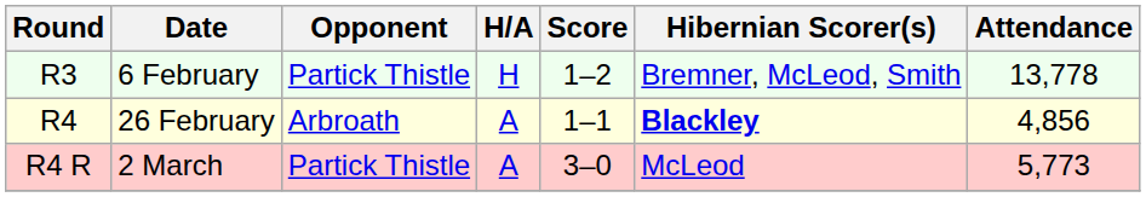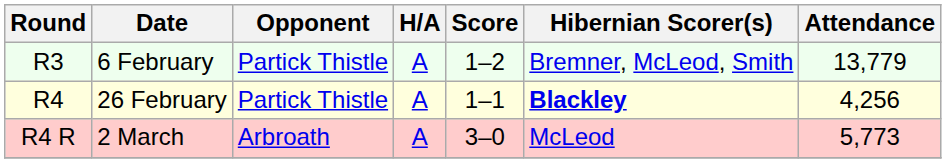 <table class="wikitable" style="text-align:center">
 <tr>
 <th>Round</th>
 <th>Date</th>
 <th>Opponent</th>
 <th>H/A</th>
 <th>Score</th>
 <th>Hibernian Scorer(s)</th>
 <th>Attendance</th>
 </tr>
 <tr bgcolor=#EEFFEE>
 <td>R3</td>
 <td align=left>6 February</td>
 <td align=left><a href='#'>Partick Thistle</a></td>
-<td><a href='#'>H</a></td>
+<td><a href='#'>A</a></td>
 <td>1–2</td>
 <td align=left><a href='#'>Bremner</a>, <a href='#'>McLeod</a>, <a href='#'>Smith</a></td>
-<td>13,778</td>
+<td>13,779</td>
 </tr>
 <tr bgcolor=#FFFFDD>
 <td>R4</td>
 <td align=left>26 February</td>
-<td align=left><a href='#'>Arbroath</a></td>
+<td align=left><a href='#'>Partick Thistle</a></td>
 <td><a href='#'>A</a></td>
 <td>1–1</td>
 <td align=left><strong><a href='#'>Blackley</a></strong></td>
-<td>4,856</td>
+<td>4,256</td>
 </tr>
 <tr bgcolor=#FFCCCC>
 <td>R4 R</td>
 <td align=left>2 March</td>
-<td align=left><a href='#'>Partick Thistle</a></td>
+<td align=left><a href='#'>Arbroath</a></td>
 <td><a href='#'>A</a></td>
 <td>3–0</td>
 <td align=left><a href='#'>McLeod</a></td>
 <td>5,773</td>
 </tr>
 <tr>
 </tr>
 </table>
